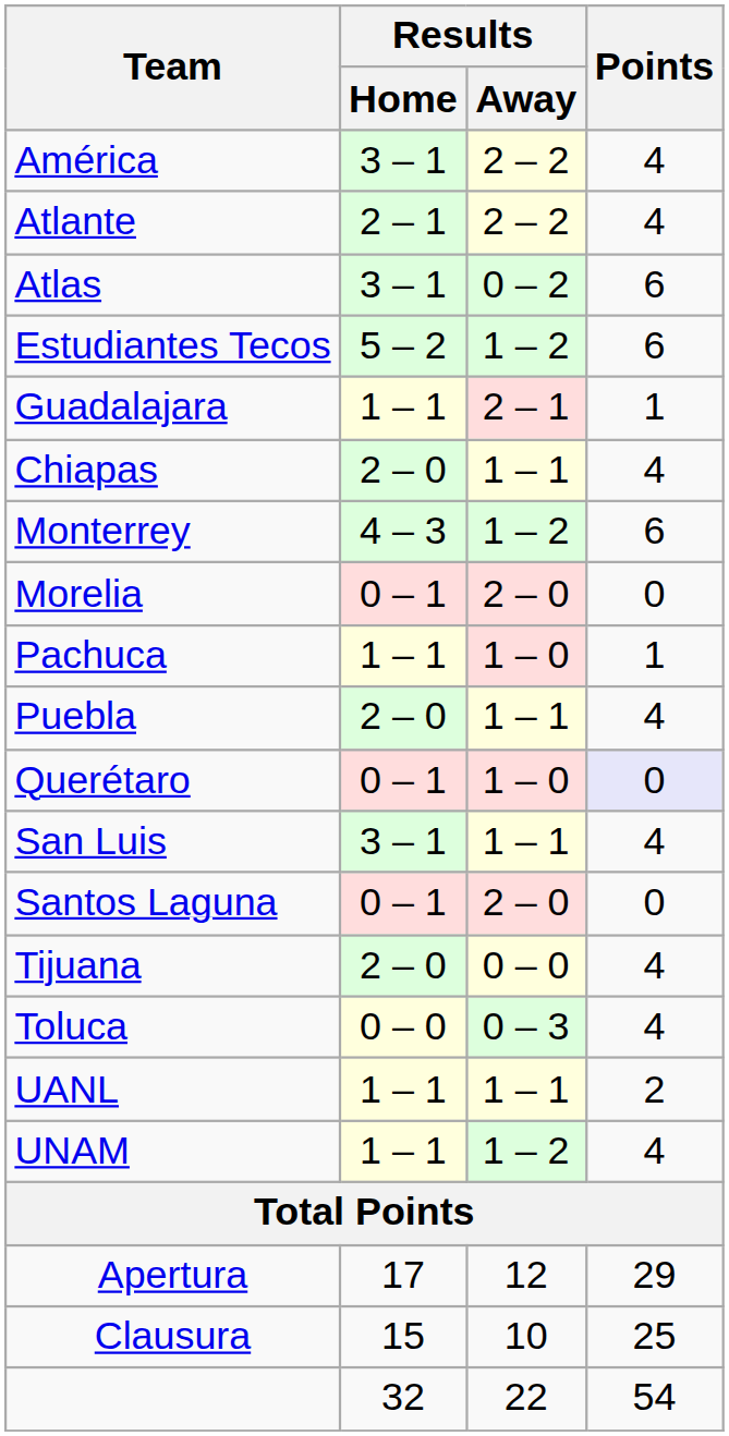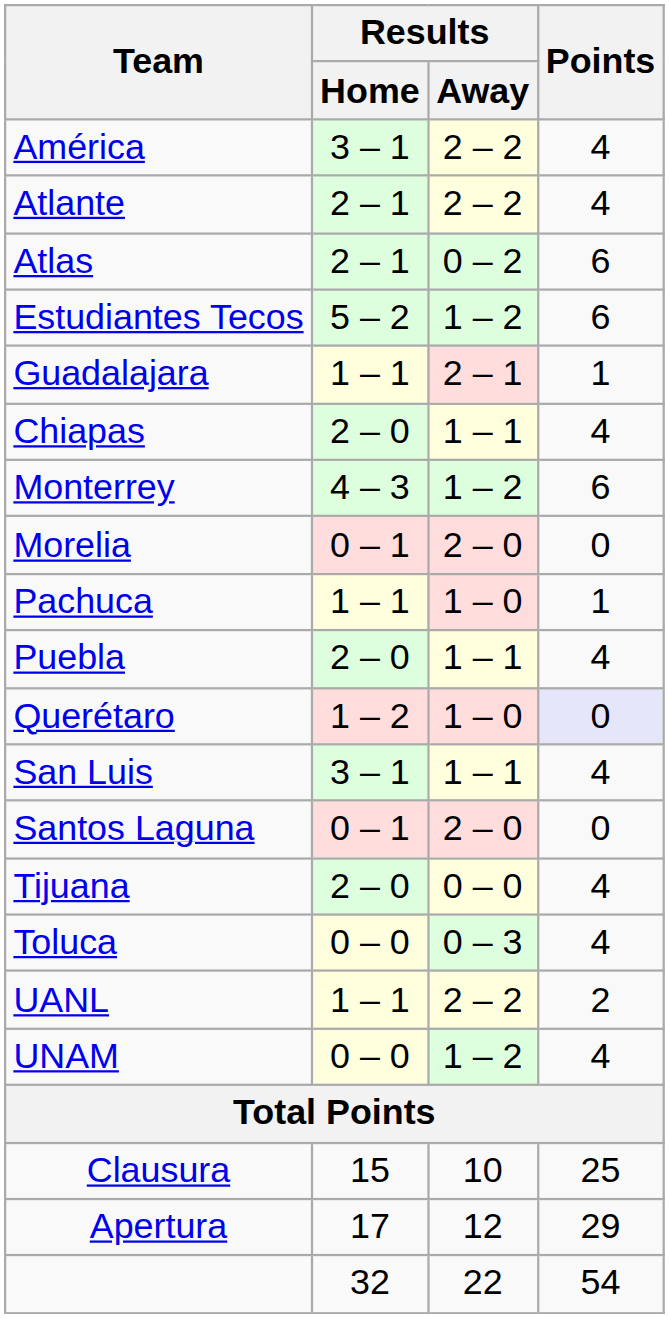 <table class="wikitable" style="text-align:center">
 <tr>
 <th rowspan=2>Team</th>
 <th colspan=2>Results</th>
 <th rowspan=2>Points</th>
 </tr>
 <tr>
 <th width=40>Home</th>
 <th width=40>Away</th>
 </tr>
 <tr>
 <td align=left><a href='#'>América</a></td>
 <td bgcolor="#ddffdd">3 – 1</td>
 <td bgcolor=#ffffdd>2 – 2</td>
 <td>4</td>
 </tr>
 <tr>
 <td align=left><a href='#'>Atlante</a></td>
 <td bgcolor="#ddffdd">2 – 1</td>
 <td bgcolor=#ffffdd>2 – 2</td>
 <td>4</td>
 </tr>
 <tr>
 <td align=left><a href='#'>Atlas</a></td>
-<td bgcolor="#ddffdd">3 – 1</td>
+<td bgcolor="#ddffdd">2 – 1</td>
 <td bgcolor="#ddffdd">0 – 2</td>
 <td>6</td>
 </tr>
 <tr>
 <td align=left><a href='#'>Estudiantes Tecos</a></td>
 <td bgcolor="#ddffdd">5 – 2</td>
 <td bgcolor="#ddffdd">1 – 2</td>
 <td>6</td>
 </tr>
 <tr>
 <td align=left><a href='#'>Guadalajara</a></td>
 <td bgcolor=#ffffdd>1 – 1</td>
 <td bgcolor=#ffdddd>2 – 1</td>
 <td>1</td>
 </tr>
 <tr>
 <td align=left><a href='#'>Chiapas</a></td>
 <td bgcolor="#ddffdd">2 – 0</td>
 <td bgcolor=#ffffdd>1 – 1</td>
 <td>4</td>
 </tr>
 <tr>
 <td align=left><a href='#'>Monterrey</a></td>
 <td bgcolor="#ddffdd">4 – 3</td>
 <td bgcolor="#ddffdd">1 – 2</td>
 <td>6</td>
 </tr>
 <tr>
 <td align=left><a href='#'>Morelia</a></td>
 <td bgcolor=#ffdddd>0 – 1</td>
 <td bgcolor=#ffdddd>2 – 0</td>
 <td>0</td>
 </tr>
 <tr>
 <td align=left><a href='#'>Pachuca</a></td>
 <td bgcolor=#ffffdd>1 – 1</td>
 <td bgcolor=#ffdddd>1 – 0</td>
 <td>1</td>
 </tr>
 <tr>
 <td align=left><a href='#'>Puebla</a></td>
 <td bgcolor="#ddffdd">2 – 0</td>
 <td bgcolor=#ffffdd>1 – 1</td>
 <td>4</td>
 </tr>
 <tr>
 <td align=left><a href='#'>Querétaro</a></td>
-<td bgcolor=#ffdddd>0 – 1</td>
+<td bgcolor=#ffdddd>1 – 2</td>
 <td bgcolor=#ffdddd>1 – 0</td>
 <td style="background: lavender;">0</td>
 </tr>
 <tr>
 <td align=left><a href='#'>San Luis</a></td>
 <td bgcolor="#ddffdd">3 – 1</td>
 <td bgcolor=#ffffdd>1 – 1</td>
 <td>4</td>
 </tr>
 <tr>
 <td align=left><a href='#'>Santos Laguna</a></td>
 <td bgcolor=#ffdddd>0 – 1</td>
 <td bgcolor=#ffdddd>2 – 0</td>
 <td>0</td>
 </tr>
 <tr>
 <td align=left><a href='#'>Tijuana</a></td>
 <td bgcolor="#ddffdd">2 – 0</td>
 <td bgcolor=#ffffdd>0 – 0</td>
 <td>4</td>
 </tr>
 <tr>
 <td align=left><a href='#'>Toluca</a></td>
 <td bgcolor=#ffffdd>0 – 0</td>
 <td bgcolor="#ddffdd">0 – 3</td>
 <td>4</td>
 </tr>
 <tr>
 <td align=left><a href='#'>UANL</a></td>
 <td bgcolor=#ffffdd>1 – 1</td>
-<td bgcolor=#ffffdd>1 – 1</td>
+<td bgcolor=#ffffdd>2 – 2</td>
 <td>2</td>
 </tr>
 <tr>
 <td align=left><a href='#'>UNAM</a></td>
-<td bgcolor=#ffffdd>1 – 1</td>
+<td bgcolor=#ffffdd>0 – 0</td>
 <td bgcolor="#ddffdd">1 – 2</td>
 <td>4</td>
 </tr>
 <tr>
 <th colspan=4>Total Points</th>
+</tr>
+<tr>
+<td><a href='#'>Clausura</a></td>
+<td>15</td>
+<td>10</td>
+<td>25</td>
 </tr>
 <tr>
 <td><a href='#'>Apertura</a></td>
 <td>17</td>
 <td>12</td>
 <td>29</td>
 </tr>
 <tr>
-<td><a href='#'>Clausura</a></td>
-<td>15</td>
-<td>10</td>
-<td>25</td>
-</tr>
-<tr>
 <td align=left></td>
 <td>32</td>
 <td>22</td>
 <td>54</td>
 </tr>
 </table>
